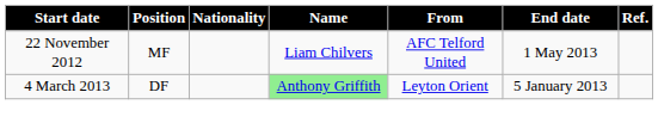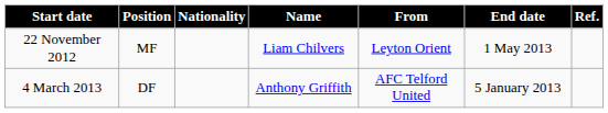 <table class="wikitable" style="text-align:center; font-size:90%; ">
 <tr>
 <th style="background:#000000; color:#FFFFFF; width:150px;">Start date</th>
 <th style="background:#000000; color:#FFFFFF; width:50px;">Position</th>
 <th style="background:#000000; color:#FFFFFF; width:50px;">Nationality</th>
 <th style="background:#000000; color:#FFFFFF; width:150px;">Name</th>
 <th style="background:#000000; color:#FFFFFF; width:150px;">From</th>
 <th style="background:#000000; color:#FFFFFF; width:150px;">End date</th>
 <th style="background:#000000; color:#FFFFFF; width:25px;">Ref.</th>
 </tr>
 <tr>
 <td>22 November 2012</td>
 <td>MF</td>
 <td></td>
 <td><a href='#'>Liam Chilvers</a></td>
-<td><a href='#'>AFC Telford United</a></td>
+<td><a href='#'>Leyton Orient</a></td>
 <td>1 May 2013</td>
 <td></td>
 </tr>
 <tr>
 <td>4 March 2013</td>
 <td>DF</td>
 <td></td>
-<td style="background: lightgreen;"><a href='#'>Anthony Griffith</a></td>
-<td><a href='#'>Leyton Orient</a></td>
+<td><a href='#'>Anthony Griffith</a></td>
+<td><a href='#'>AFC Telford United</a></td>
 <td>5 January 2013</td>
 <td></td>
 </tr>
 </table>
